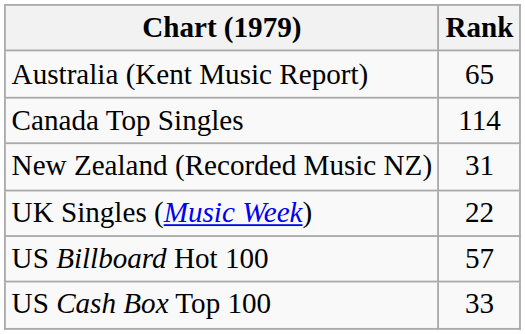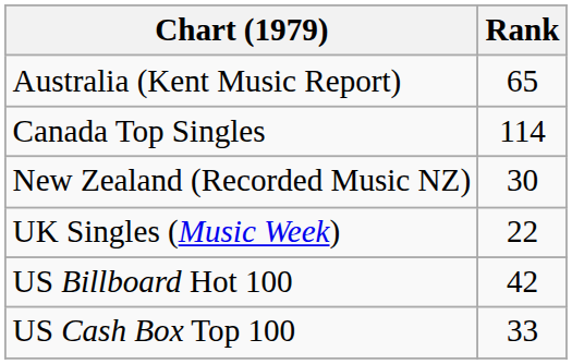 <table class="wikitable sortable">
 <tr>
 <th>Chart (1979)</th>
 <th>Rank</th>
 </tr>
 <tr>
 <td>Australia (Kent Music Report)</td>
 <td style="text-align:center;">65</td>
 </tr>
 <tr>
 <td>Canada Top Singles</td>
 <td style="text-align:center;">114</td>
 </tr>
 <tr>
 <td>New Zealand (Recorded Music NZ)</td>
-<td style="text-align:center;">31</td>
+<td style="text-align:center;">30</td>
 </tr>
 <tr>
 <td>UK Singles (<em><a href='#'>Music Week</a></em>)</td>
 <td style="text-align:center;">22</td>
 </tr>
 <tr>
 <td>US <em>Billboard</em> Hot 100</td>
-<td style="text-align:center;">57</td>
+<td style="text-align:center;">42</td>
 </tr>
 <tr>
 <td>US <em>Cash Box</em> Top 100</td>
 <td style="text-align:center;">33</td>
 </tr>
 </table>
